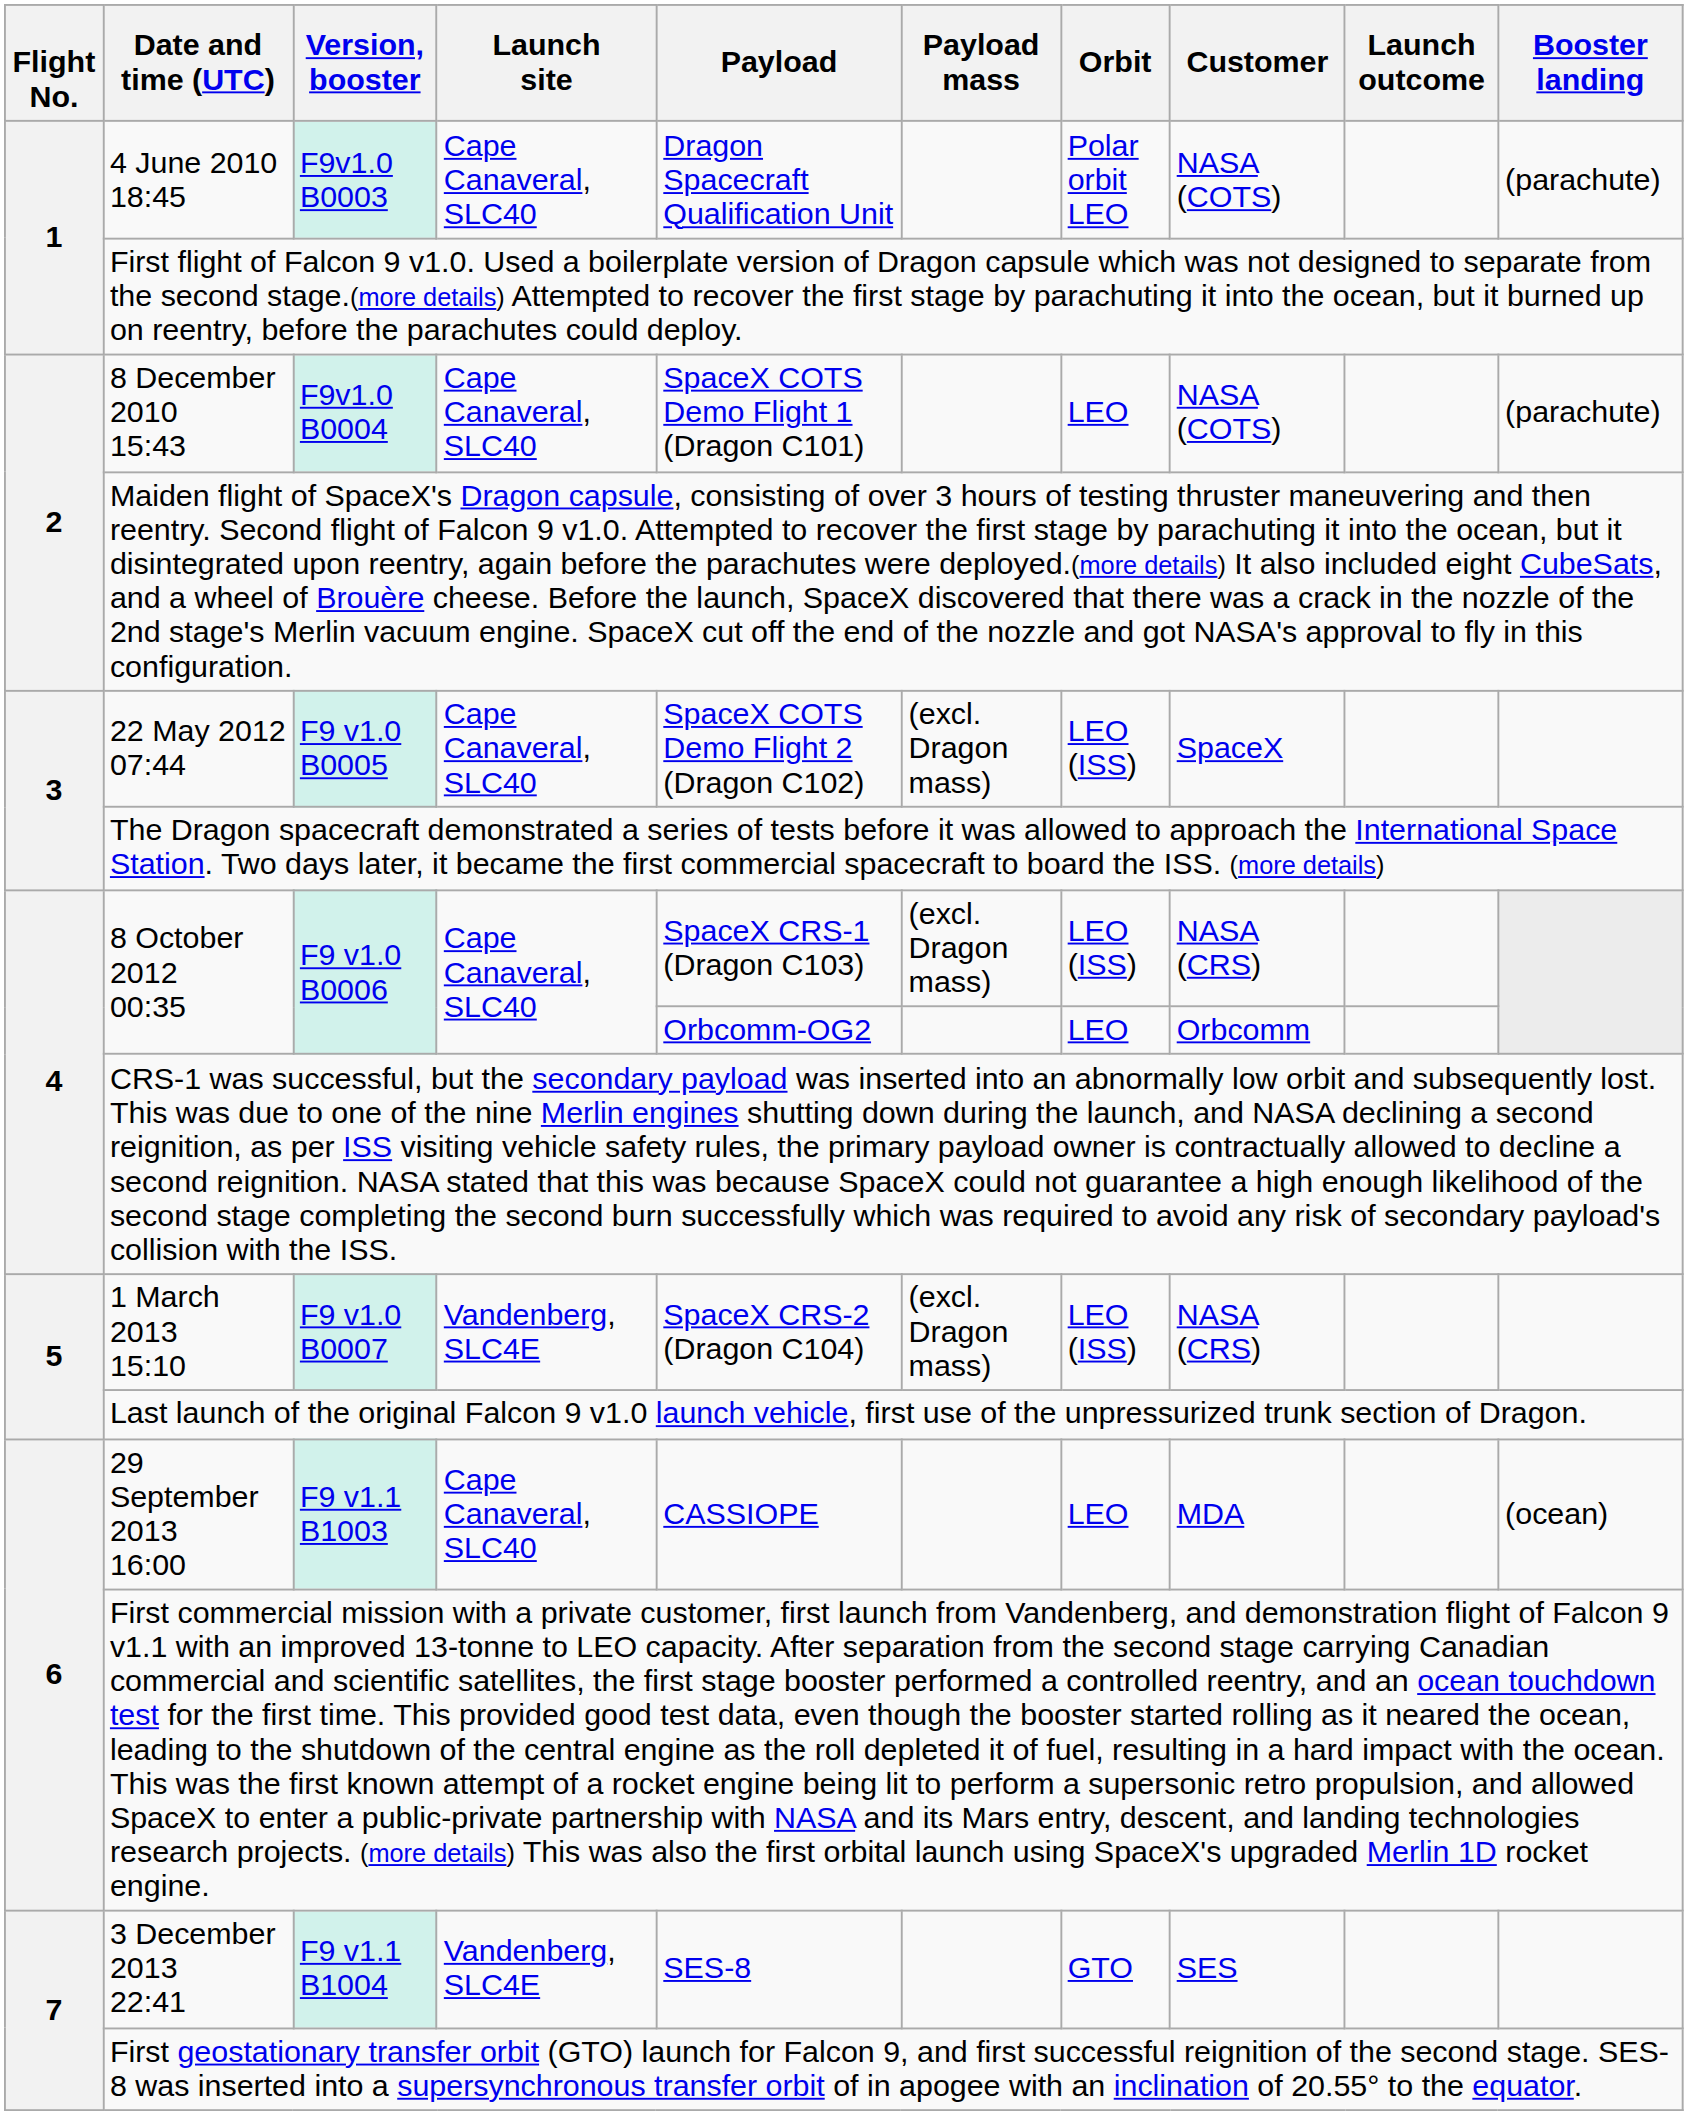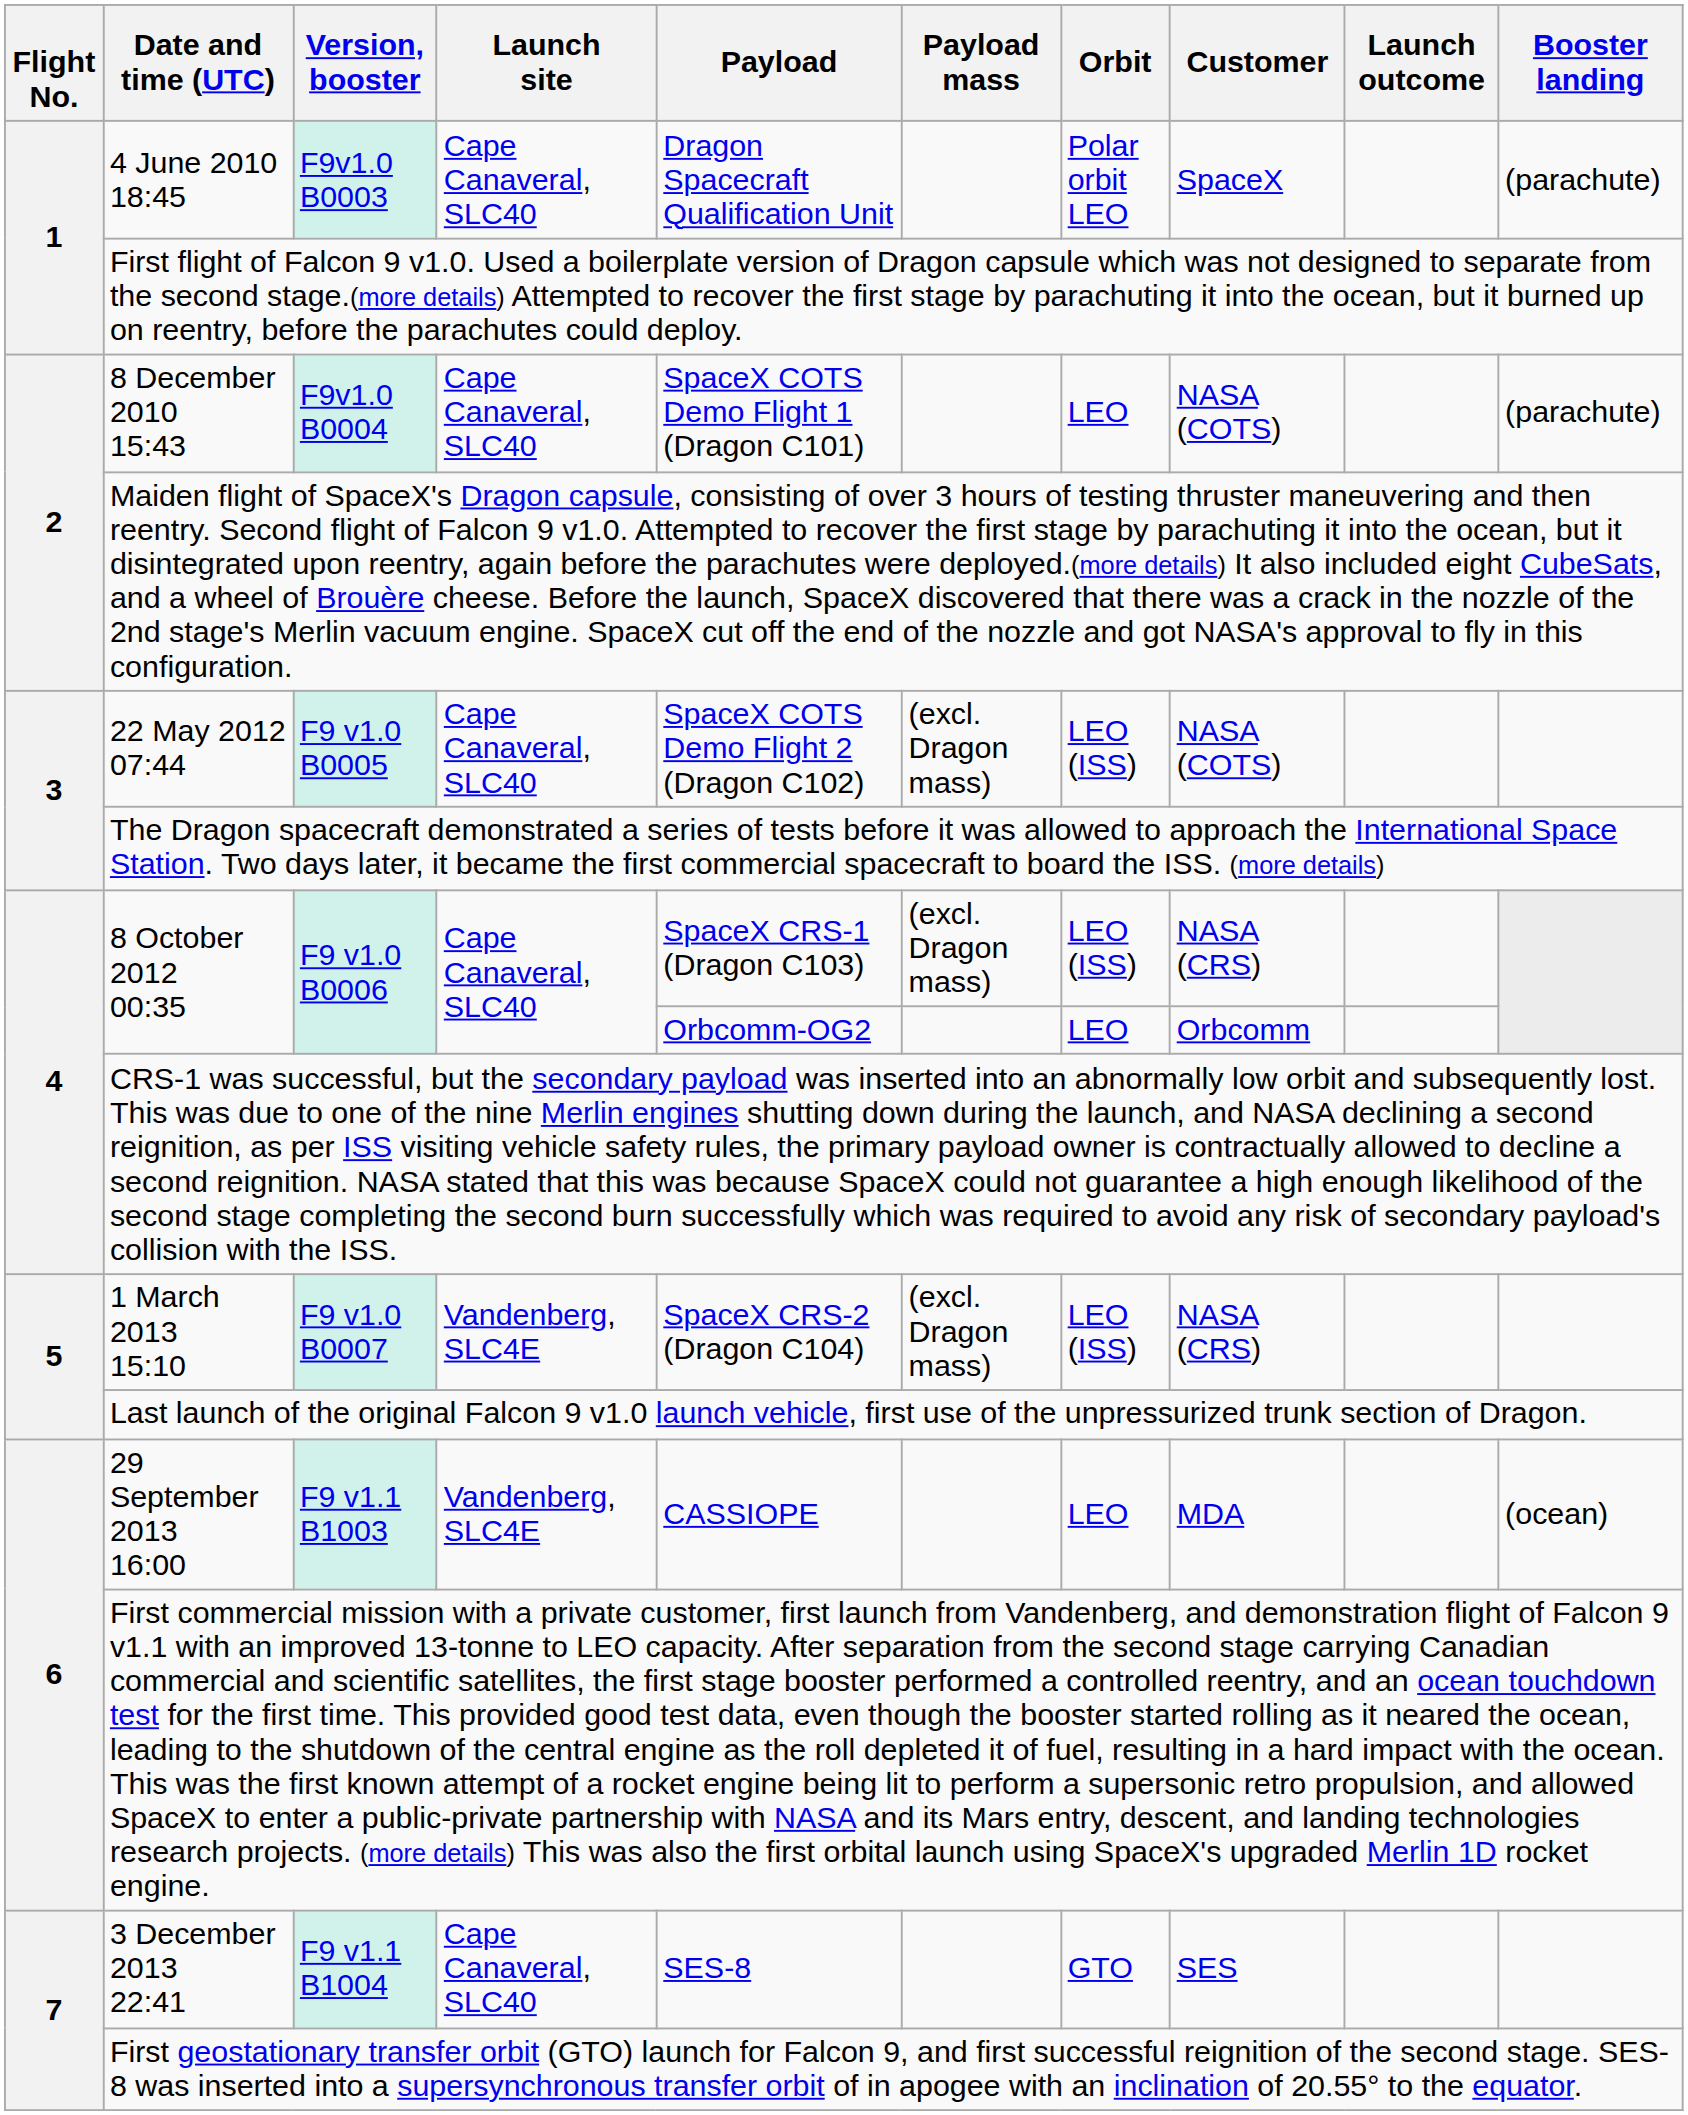 <table class="wikitable plainrowheaders sticky-header collapsible" style="width: 100%;">
 <tr>
 <th scope="col"><br>Flight No.</th>
 <th scope="col">Date and<br>time (<a href='#'>UTC</a>)</th>
 <th scope="col"><a href='#'>Version,<br>booster</a><br></th>
 <th scope="col">Launch<br>site</th>
 <th scope="col">Payload</th>
 <th scope="col">Payload mass</th>
 <th scope="col">Orbit</th>
 <th scope="col">Customer</th>
 <th scope="col">Launch<br>outcome</th>
 <th scope="col"><a href='#'>Booster<br>landing</a></th>
 </tr>
 <tr id="F9-001">
 <th scope="row" rowspan=2 style="text-align:center;">1</th>
 <td>4 June 2010<br>18:45</td>
 <td style="background:#D1F2EB"><a href='#'>F9v1.0</a><br><a href='#'>B0003</a></td>
 <td><a href='#'>Cape Canaveral</a>, <a href='#'>SLC40</a></td>
 <td><a href='#'>Dragon Spacecraft Qualification Unit</a></td>
 <td></td>
 <td><a href='#'>Polar orbit</a> <a href='#'>LEO</a></td>
-<td><a href='#'>NASA</a> (<a href='#'>COTS</a>)</td>
+<td><a href='#'>SpaceX</a></td>
 <td></td>
 <td> (parachute)</td>
 </tr>
 <tr>
 <td colspan=9>First flight of Falcon 9 v1.0. Used a boilerplate version of Dragon capsule which was not designed to separate from the second stage.<small>(<a href='#'>more details</a>)</small> Attempted to recover the first stage by parachuting it into the ocean, but it burned up on reentry, before the parachutes could deploy.</td>
 </tr>
 <tr id="F9-002">
 <th scope="row" rowspan=2 style="text-align:center;">2</th>
 <td>8 December 2010<br>15:43</td>
 <td style="background:#D1F2EB"><a href='#'>F9v1.0</a><br><a href='#'>B0004</a></td>
 <td><a href='#'>Cape Canaveral</a>, <a href='#'>SLC40</a></td>
 <td><a href='#'>SpaceX COTS Demo Flight 1</a> (Dragon C101)</td>
 <td></td>
 <td><a href='#'>LEO</a></td>
 <td><a href='#'>NASA</a> (<a href='#'>COTS</a>)</td>
 <td></td>
 <td> (parachute)</td>
 </tr>
 <tr>
 <td colspan=9>Maiden flight of SpaceX's <a href='#'>Dragon capsule</a>, consisting of over 3 hours of testing thruster maneuvering and then reentry. Second flight of Falcon 9 v1.0. Attempted to recover the first stage by parachuting it into the ocean, but it disintegrated upon reentry, again before the parachutes were deployed.<small>(<a href='#'>more details</a>)</small> It also included eight <a href='#'>CubeSats</a>, and a wheel of <a href='#'>Brouère</a> cheese. Before the launch, SpaceX discovered that there was a crack in the nozzle of the 2nd stage's Merlin vacuum engine. SpaceX cut off the end of the nozzle and got NASA's approval to fly in this configuration.</td>
 </tr>
 <tr id="F9-003">
 <th scope="row" rowspan=2 style="text-align:center;">3</th>
 <td>22 May 2012<br>07:44</td>
 <td style="background:#D1F2EB"><a href='#'>F9 v1.0</a><br><a href='#'>B0005</a></td>
 <td><a href='#'>Cape Canaveral</a>, <a href='#'>SLC40</a></td>
 <td><a href='#'>SpaceX COTS Demo Flight 2</a><br>(Dragon C102)</td>
 <td> (excl. Dragon mass)</td>
 <td><a href='#'>LEO</a> (<a href='#'>ISS</a>)</td>
-<td><a href='#'>SpaceX</a></td>
+<td><a href='#'>NASA</a> (<a href='#'>COTS</a>)</td>
 <td></td>
 <td></td>
 </tr>
 <tr>
 <td colspan=9>The Dragon spacecraft demonstrated a series of tests before it was allowed to approach the <a href='#'>International Space Station</a>. Two days later, it became the first commercial spacecraft to board the ISS. <small>(<a href='#'>more details</a>)</small></td>
 </tr>
 <tr id="F9-004">
 <th scope="row" rowspan=3 style="text-align:center;">4</th>
 <td rowspan=2>8 October 2012<br>00:35</td>
 <td style="background:#D1F2EB" rowspan=2><a href='#'>F9 v1.0</a><br><a href='#'>B0006</a></td>
 <td rowspan=2><a href='#'>Cape Canaveral</a>, <a href='#'>SLC40</a></td>
 <td><a href='#'>SpaceX CRS-1</a><br>(Dragon C103)</td>
 <td> (excl. Dragon mass)</td>
 <td><a href='#'>LEO</a> (<a href='#'>ISS</a>)</td>
 <td><a href='#'>NASA</a> (<a href='#'>CRS</a>)</td>
 <td></td>
 <td style="background:#ececec; text-align:center;" rowspan=2></td>
 </tr>
 <tr>
 <td><a href='#'>Orbcomm-OG2</a></td>
 <td></td>
 <td><a href='#'>LEO</a></td>
 <td><a href='#'>Orbcomm</a></td>
 <td></td>
 </tr>
 <tr>
 <td colspan=9>CRS-1 was successful, but the <a href='#'>secondary payload</a> was inserted into an abnormally low orbit and subsequently lost. This was due to one of the nine <a href='#'>Merlin engines</a> shutting down during the launch, and NASA declining a second reignition, as per <a href='#'>ISS</a> visiting vehicle safety rules, the primary payload owner is contractually allowed to decline a second reignition. NASA stated that this was because SpaceX could not guarantee a high enough likelihood of the second stage completing the second burn successfully which was required to avoid any risk of secondary payload's collision with the ISS.</td>
 </tr>
 <tr id="F9-005">
 <th scope="row" rowspan=2 style="text-align:center;">5</th>
 <td>1 March 2013<br>15:10</td>
 <td style="background:#D1F2EB"><a href='#'>F9 v1.0</a><br><a href='#'>B0007</a></td>
 <td><a href='#'>Vandenberg</a>, <a href='#'>SLC4E</a></td>
 <td><a href='#'>SpaceX CRS-2</a><br>(Dragon C104)</td>
 <td> (excl. Dragon mass)</td>
 <td><a href='#'>LEO</a> (<a href='#'>ISS</a>)</td>
 <td><a href='#'>NASA</a> (<a href='#'>CRS</a>)</td>
 <td></td>
 <td></td>
 </tr>
 <tr>
 <td colspan=9>Last launch of the original Falcon 9 v1.0 <a href='#'>launch vehicle</a>, first use of the unpressurized trunk section of Dragon.</td>
 </tr>
 <tr id="F9-006">
 <th scope="row" rowspan=2 style="text-align:center;">6</th>
 <td>29 September 2013<br>16:00</td>
 <td style="background:#D1F2EB"><a href='#'>F9 v1.1</a><br><a href='#'>B1003</a></td>
-<td><a href='#'>Cape Canaveral</a>, <a href='#'>SLC40</a></td>
+<td><a href='#'>Vandenberg</a>, <a href='#'>SLC4E</a></td>
 <td><a href='#'>CASSIOPE</a></td>
 <td></td>
 <td><a href='#'>LEO</a></td>
 <td><a href='#'>MDA</a></td>
 <td></td>
 <td> (ocean)</td>
 </tr>
 <tr>
 <td colspan=9>First commercial mission with a private customer, first launch from Vandenberg, and demonstration flight of Falcon 9 v1.1 with an improved 13-tonne to LEO capacity. After separation from the second stage carrying Canadian commercial and scientific satellites, the first stage booster performed a controlled reentry, and an <a href='#'>ocean touchdown test</a> for the first time. This provided good test data, even though the booster started rolling as it neared the ocean, leading to the shutdown of the central engine as the roll depleted it of fuel, resulting in a hard impact with the ocean. This was the first known attempt of a rocket engine being lit to perform a supersonic retro propulsion, and allowed SpaceX to enter a public-private partnership with <a href='#'>NASA</a> and its Mars entry, descent, and landing technologies research projects. <small>(<a href='#'>more details</a>)</small> This was also the first orbital launch using SpaceX's upgraded <a href='#'>Merlin 1D</a> rocket engine.</td>
 </tr>
 <tr id="F9-007">
 <th scope="row" rowspan=2 style="text-align:center;">7</th>
 <td>3 December 2013<br>22:41</td>
 <td style="background:#D1F2EB"><a href='#'>F9 v1.1</a><br><a href='#'>B1004</a></td>
-<td><a href='#'>Vandenberg</a>, <a href='#'>SLC4E</a></td>
+<td><a href='#'>Cape Canaveral</a>, <a href='#'>SLC40</a></td>
 <td><a href='#'>SES-8</a></td>
 <td></td>
 <td><a href='#'>GTO</a></td>
 <td><a href='#'>SES</a></td>
 <td></td>
 <td><br></td>
 </tr>
 <tr>
 <td colspan=9>First <a href='#'>geostationary transfer orbit</a> (GTO) launch for Falcon 9, and first successful reignition of the second stage. SES-8 was inserted into a <a href='#'>supersynchronous transfer orbit</a> of  in apogee with an <a href='#'>inclination</a> of 20.55° to the <a href='#'>equator</a>.</td>
 </tr>
 </table>
